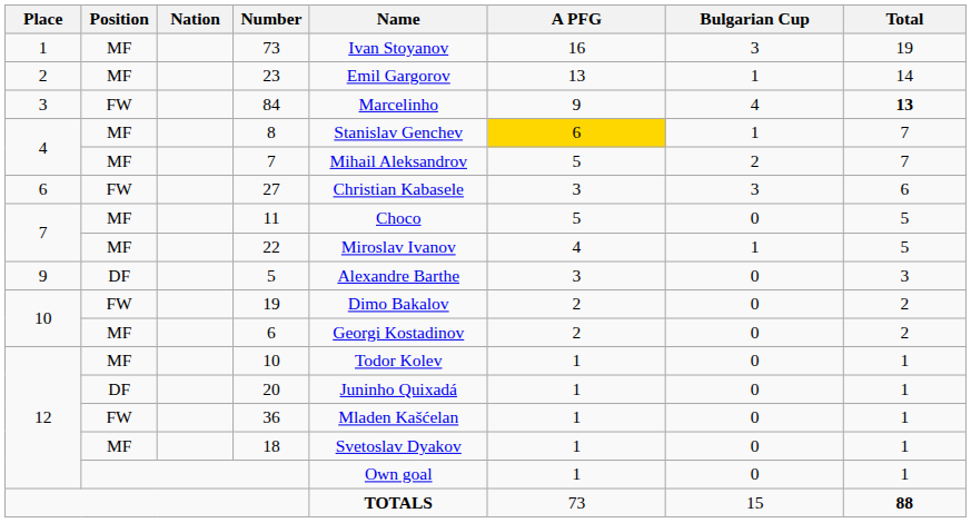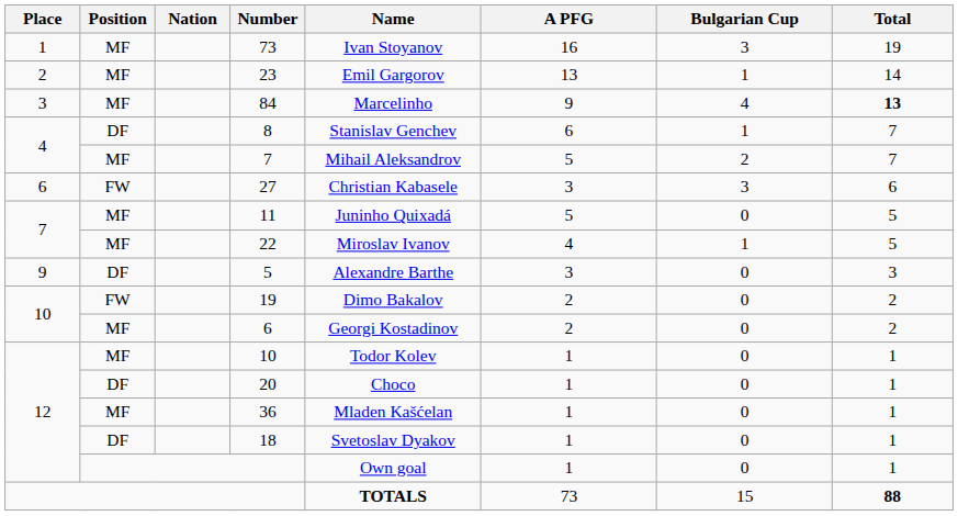 <table class="wikitable" style="font-size: 95%; text-align: center;">
 <tr>
 <th width=60>Place</th>
 <th width=60>Position</th>
 <th width=60>Nation</th>
 <th width=60>Number</th>
 <th width=150>Name</th>
 <th width=150>A PFG</th>
 <th width=150>Bulgarian Cup</th>
 <th width=100><strong>Total</strong></th>
 </tr>
 <tr>
 <td>1</td>
 <td>MF</td>
 <td></td>
 <td>73</td>
 <td><a href='#'>Ivan Stoyanov</a></td>
 <td>16</td>
 <td>3</td>
 <td>19</td>
 </tr>
 <tr>
 <td>2</td>
 <td>MF</td>
 <td></td>
 <td>23</td>
 <td><a href='#'>Emil Gargorov</a></td>
 <td>13</td>
 <td>1</td>
 <td>14</td>
 </tr>
 <tr>
 <td>3</td>
-<td>FW</td>
+<td>MF</td>
 <td></td>
 <td>84</td>
 <td><a href='#'>Marcelinho</a></td>
 <td>9</td>
 <td>4</td>
 <td><strong>13</strong></td>
 </tr>
 <tr>
 <td rowspan="2">4</td>
-<td>MF</td>
+<td>DF</td>
 <td></td>
 <td>8</td>
 <td><a href='#'>Stanislav Genchev</a></td>
-<td style="background: gold;">6</td>
+<td>6</td>
 <td>1</td>
 <td>7</td>
 </tr>
 <tr>
 <td>MF</td>
 <td></td>
 <td>7</td>
 <td><a href='#'>Mihail Aleksandrov</a></td>
 <td>5</td>
 <td>2</td>
 <td>7</td>
 </tr>
 <tr>
 <td>6</td>
 <td>FW</td>
 <td></td>
 <td>27</td>
 <td><a href='#'>Christian Kabasele</a></td>
 <td>3</td>
 <td>3</td>
 <td>6</td>
 </tr>
 <tr>
 <td rowspan="2">7</td>
 <td>MF</td>
 <td></td>
 <td>11</td>
-<td><a href='#'>Choco</a></td>
+<td><a href='#'>Juninho Quixadá</a></td>
 <td>5</td>
 <td>0</td>
 <td>5</td>
 </tr>
 <tr>
 <td>MF</td>
 <td></td>
 <td>22</td>
 <td><a href='#'>Miroslav Ivanov</a></td>
 <td>4</td>
 <td>1</td>
 <td>5</td>
 </tr>
 <tr>
 <td>9</td>
 <td>DF</td>
 <td></td>
 <td>5</td>
 <td><a href='#'>Alexandre Barthe</a></td>
 <td>3</td>
 <td>0</td>
 <td>3</td>
 </tr>
 <tr>
 <td rowspan="2">10</td>
 <td>FW</td>
 <td></td>
 <td>19</td>
 <td><a href='#'>Dimo Bakalov</a></td>
 <td>2</td>
 <td>0</td>
 <td>2</td>
 </tr>
 <tr>
 <td>MF</td>
 <td></td>
 <td>6</td>
 <td><a href='#'>Georgi Kostadinov</a></td>
 <td>2</td>
 <td>0</td>
 <td>2</td>
 </tr>
 <tr>
 <td rowspan="5">12</td>
 <td>MF</td>
 <td></td>
 <td>10</td>
 <td><a href='#'>Todor Kolev</a></td>
 <td>1</td>
 <td>0</td>
 <td>1</td>
 </tr>
 <tr>
 <td>DF</td>
 <td></td>
 <td>20</td>
-<td><a href='#'>Juninho Quixadá</a></td>
+<td><a href='#'>Choco</a></td>
 <td>1</td>
 <td>0</td>
 <td>1</td>
 </tr>
 <tr>
-<td>FW</td>
+<td>MF</td>
 <td></td>
 <td>36</td>
 <td><a href='#'>Mladen Kašćelan</a></td>
 <td>1</td>
 <td>0</td>
 <td>1</td>
 </tr>
 <tr>
-<td>MF</td>
+<td>DF</td>
 <td></td>
 <td>18</td>
 <td><a href='#'>Svetoslav Dyakov</a></td>
 <td>1</td>
 <td>0</td>
 <td>1</td>
 </tr>
 <tr>
 <td colspan="3"></td>
 <td><a href='#'>Own goal</a></td>
 <td>1</td>
 <td>0</td>
 <td>1</td>
 </tr>
 <tr>
 <td colspan="4"></td>
 <td><strong>TOTALS</strong></td>
 <td>73</td>
 <td>15</td>
 <td><strong>88</strong></td>
 </tr>
 </table>
